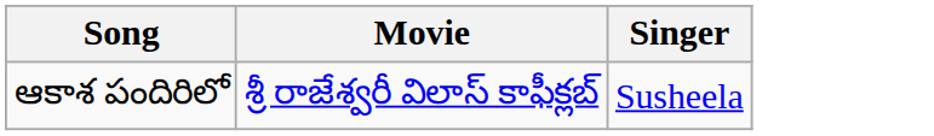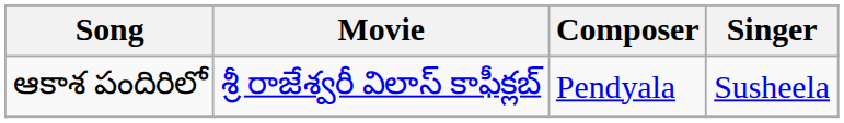 <table class="wikitable">
 <tr>
 <th>Song</th>
 <th>Movie</th>
+<th>Composer</th>
 <th>Singer</th>
 </tr>
 <tr>
 <td>ఆకాశ పందిరిలో</td>
 <td><a href='#'>శ్రీ రాజేశ్వరీ విలాస్ కాఫీక్లబ్</a></td>
+<td><a href='#'>Pendyala</a></td>
 <td><a href='#'>Susheela</a></td>
 </tr>
 </table>
